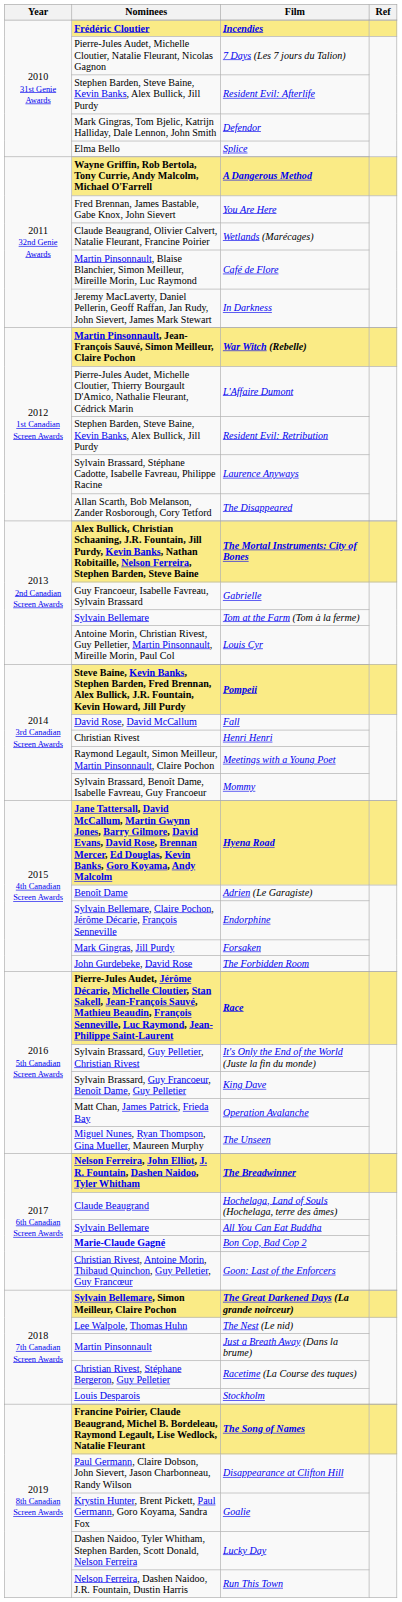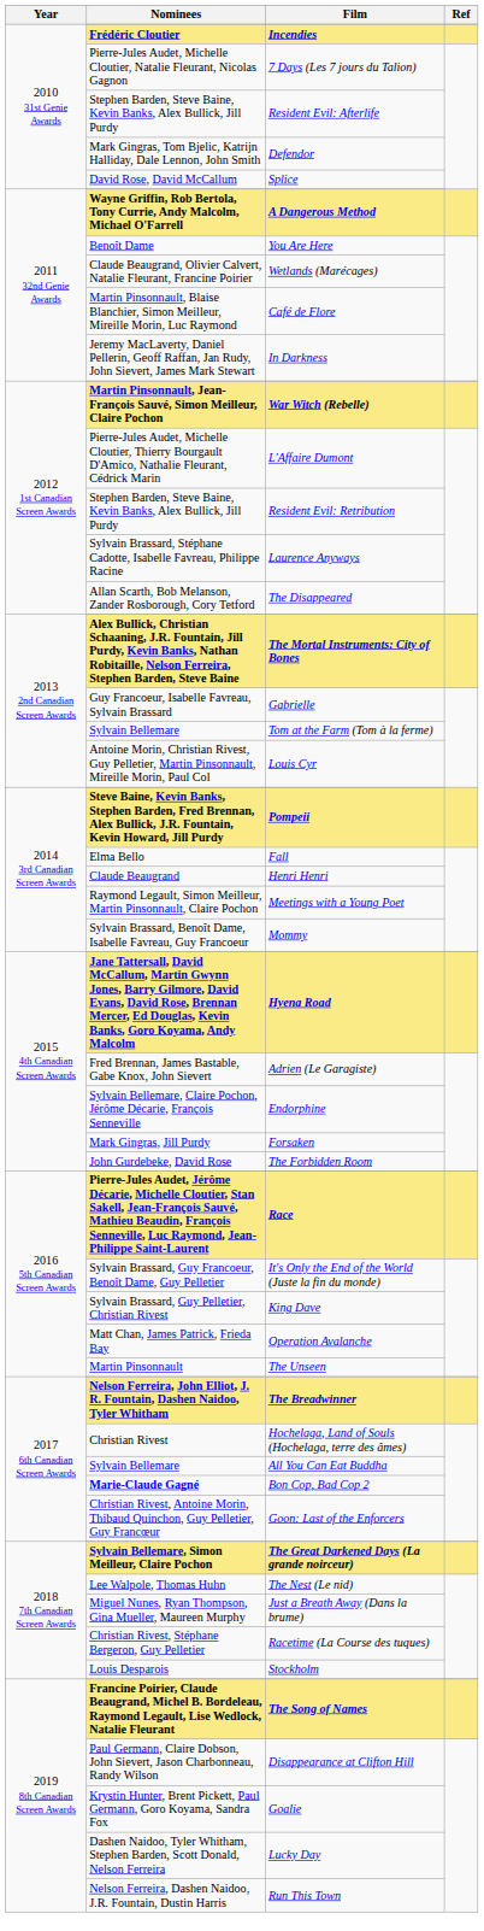 <table class="wikitable" style="width:100%;">
 <tr style="background:#bebebe;">
 <th style="width:8%;">Year</th>
 <th style="width:19%;">Nominees</th>
 <th style="width:19%;">Film</th>
 <th style="width:2%;">Ref</th>
 </tr>
 <tr>
 <td rowspan="6" align="center">2010 <br> <small><a href='#'>31st Genie Awards</a></small></td>
 </tr>
 <tr style="background:#FAEB86;">
 <td><strong><a href='#'>Frédéric Cloutier</a></strong></td>
 <td><strong><em><a href='#'>Incendies</a></em></strong></td>
 <td></td>
 </tr>
 <tr>
 <td>Pierre-Jules Audet, Michelle Cloutier, Natalie Fleurant, Nicolas Gagnon</td>
 <td><em><a href='#'>7 Days</a> (Les 7 jours du Talion)</em></td>
 </tr>
 <tr>
 <td>Stephen Barden, Steve Baine, <a href='#'>Kevin Banks</a>, Alex Bullick, Jill Purdy</td>
 <td><em><a href='#'>Resident Evil: Afterlife</a></em></td>
 </tr>
 <tr>
 <td>Mark Gingras, Tom Bjelic, Katrijn Halliday, Dale Lennon, John Smith</td>
 <td><em><a href='#'>Defendor</a></em></td>
 </tr>
 <tr>
-<td>Elma Bello</td>
+<td><a href='#'>David Rose</a>, <a href='#'>David McCallum</a></td>
 <td><em><a href='#'>Splice</a></em></td>
 </tr>
 <tr>
 <td rowspan="6" align="center">2011 <br> <small><a href='#'>32nd Genie Awards</a></small></td>
 </tr>
 <tr style="background:#FAEB86;">
 <td><strong>Wayne Griffin, Rob Bertola, Tony Currie, Andy Malcolm, Michael O'Farrell</strong></td>
 <td><strong><em><a href='#'>A Dangerous Method</a></em></strong></td>
 <td></td>
 </tr>
 <tr>
-<td>Fred Brennan, James Bastable, Gabe Knox, John Sievert</td>
+<td><a href='#'>Benoît Dame</a></td>
 <td><em><a href='#'>You Are Here</a></em></td>
 <td rowspan=4></td>
 </tr>
 <tr>
 <td>Claude Beaugrand, Olivier Calvert, Natalie Fleurant, Francine Poirier</td>
 <td><em><a href='#'>Wetlands</a> (Marécages)</em></td>
 </tr>
 <tr>
 <td><a href='#'>Martin Pinsonnault</a>, Blaise Blanchier, Simon Meilleur, Mireille Morin, Luc Raymond</td>
 <td><em><a href='#'>Café de Flore</a></em></td>
 </tr>
 <tr>
 <td>Jeremy MacLaverty, Daniel Pellerin, Geoff Raffan, Jan Rudy, John Sievert, James Mark Stewart</td>
 <td><em><a href='#'>In Darkness</a></em></td>
 </tr>
 <tr>
 <td rowspan="6" align="center">2012 <br> <small><a href='#'>1st Canadian Screen Awards</a></small></td>
 </tr>
 <tr style="background:#FAEB86;">
 <td><strong><a href='#'>Martin Pinsonnault</a>, Jean-François Sauvé, Simon Meilleur, Claire Pochon</strong></td>
 <td><strong><em><a href='#'>War Witch</a> (Rebelle)</em></strong></td>
 <td></td>
 </tr>
 <tr>
 <td>Pierre-Jules Audet, Michelle Cloutier, Thierry Bourgault D'Amico, Nathalie Fleurant, Cédrick Marin</td>
 <td><em><a href='#'>L'Affaire Dumont</a></em></td>
 <td rowspan=4></td>
 </tr>
 <tr>
 <td>Stephen Barden, Steve Baine, <a href='#'>Kevin Banks</a>, Alex Bullick, Jill Purdy</td>
 <td><em><a href='#'>Resident Evil: Retribution</a></em></td>
 </tr>
 <tr>
 <td>Sylvain Brassard, Stéphane Cadotte, Isabelle Favreau, Philippe Racine</td>
 <td><em><a href='#'>Laurence Anyways</a></em></td>
 </tr>
 <tr>
 <td>Allan Scarth, Bob Melanson, Zander Rosborough, Cory Tetford</td>
 <td><em><a href='#'>The Disappeared</a></em></td>
 </tr>
 <tr>
 <td rowspan="5" align="center">2013 <br> <small><a href='#'>2nd Canadian Screen Awards</a></small></td>
 </tr>
 <tr style="background:#FAEB86;">
 <td><strong>Alex Bullick, Christian Schaaning, J.R. Fountain, Jill Purdy, <a href='#'>Kevin Banks</a>, Nathan Robitaille, <a href='#'>Nelson Ferreira</a>, Stephen Barden, Steve Baine</strong></td>
 <td><strong><em><a href='#'>The Mortal Instruments: City of Bones</a></em></strong></td>
 <td></td>
 </tr>
 <tr>
 <td>Guy Francoeur, Isabelle Favreau, Sylvain Brassard</td>
 <td><em><a href='#'>Gabrielle</a></em></td>
 <td rowspan=4></td>
 </tr>
 <tr>
 <td><a href='#'>Sylvain Bellemare</a></td>
 <td><em><a href='#'>Tom at the Farm</a> (Tom à la ferme)</em></td>
 </tr>
 <tr>
 <td>Antoine Morin, Christian Rivest, Guy Pelletier, <a href='#'>Martin Pinsonnault</a>, Mireille Morin, Paul Col</td>
 <td><em><a href='#'>Louis Cyr</a></em></td>
 </tr>
 <tr>
 <td rowspan="6" align="center">2014 <br> <small><a href='#'>3rd Canadian Screen Awards</a></small></td>
 </tr>
 <tr style="background:#FAEB86;">
 <td><strong>Steve Baine, <a href='#'>Kevin Banks</a>, Stephen Barden, Fred Brennan, Alex Bullick, J.R. Fountain, Kevin Howard, Jill Purdy</strong></td>
 <td><strong><em><a href='#'>Pompeii</a></em></strong></td>
 <td></td>
 </tr>
 <tr>
-<td><a href='#'>David Rose</a>, <a href='#'>David McCallum</a></td>
+<td>Elma Bello</td>
 <td><em><a href='#'>Fall</a></em></td>
 <td rowspan=4></td>
 </tr>
 <tr>
-<td>Christian Rivest</td>
+<td><a href='#'>Claude Beaugrand</a></td>
 <td><em><a href='#'>Henri Henri</a></em></td>
 </tr>
 <tr>
 <td>Raymond Legault, Simon Meilleur, <a href='#'>Martin Pinsonnault</a>, Claire Pochon</td>
 <td><em><a href='#'>Meetings with a Young Poet</a></em></td>
 </tr>
 <tr>
 <td>Sylvain Brassard, Benoît Dame, Isabelle Favreau, Guy Francoeur</td>
 <td><em><a href='#'>Mommy</a></em></td>
 </tr>
 <tr>
 <td rowspan="6" align="center">2015 <br> <small><a href='#'>4th Canadian Screen Awards</a></small></td>
 </tr>
 <tr style="background:#FAEB86;">
 <td><strong><a href='#'>Jane Tattersall</a>, <a href='#'>David McCallum</a>, <a href='#'>Martin Gwynn Jones</a>, <a href='#'>Barry Gilmore</a>, <a href='#'>David Evans</a>, <a href='#'>David Rose</a>, <a href='#'>Brennan Mercer</a>, <a href='#'>Ed Douglas</a>, <a href='#'>Kevin Banks</a>, <a href='#'>Goro Koyama</a>, <a href='#'>Andy Malcolm</a></strong></td>
 <td><strong><em><a href='#'>Hyena Road</a></em></strong></td>
 <td></td>
 </tr>
 <tr>
-<td><a href='#'>Benoît Dame</a></td>
+<td>Fred Brennan, James Bastable, Gabe Knox, John Sievert</td>
 <td><em><a href='#'>Adrien</a> (Le Garagiste)</em></td>
 <td rowspan=4></td>
 </tr>
 <tr>
 <td><a href='#'>Sylvain Bellemare</a>, <a href='#'>Claire Pochon</a>, <a href='#'>Jérôme Décarie</a>, <a href='#'>François Senneville</a></td>
 <td><em><a href='#'>Endorphine</a></em></td>
 </tr>
 <tr>
 <td><a href='#'>Mark Gingras</a>, <a href='#'>Jill Purdy</a></td>
 <td><em><a href='#'>Forsaken</a></em></td>
 </tr>
 <tr>
 <td><a href='#'>John Gurdebeke</a>, <a href='#'>David Rose</a></td>
 <td><em><a href='#'>The Forbidden Room</a></em></td>
 </tr>
 <tr>
 <td rowspan="6" align="center">2016 <br> <small><a href='#'>5th Canadian Screen Awards</a></small></td>
 </tr>
 <tr style="background:#FAEB86;">
 <td><strong>Pierre-Jules Audet, <a href='#'>Jérôme Décarie</a>, <a href='#'>Michelle Cloutier</a>, <a href='#'>Stan Sakell</a>, <a href='#'>Jean-François Sauvé</a>, <a href='#'>Mathieu Beaudin</a>, <a href='#'>François Senneville</a>, <a href='#'>Luc Raymond</a>, <a href='#'>Jean-Philippe Saint-Laurent</a></strong></td>
 <td><strong><em><a href='#'>Race</a></em></strong></td>
 <td></td>
 </tr>
 <tr>
-<td>Sylvain Brassard, <a href='#'>Guy Pelletier</a>, <a href='#'>Christian Rivest</a></td>
+<td>Sylvain Brassard, <a href='#'>Guy Francoeur</a>, <a href='#'>Benoît Dame</a>, <a href='#'>Guy Pelletier</a></td>
 <td><em><a href='#'>It's Only the End of the World</a> (Juste la fin du monde)</em></td>
 <td rowspan=4></td>
 </tr>
 <tr>
-<td>Sylvain Brassard, <a href='#'>Guy Francoeur</a>, <a href='#'>Benoît Dame</a>, <a href='#'>Guy Pelletier</a></td>
+<td>Sylvain Brassard, <a href='#'>Guy Pelletier</a>, <a href='#'>Christian Rivest</a></td>
 <td><em><a href='#'>King Dave</a></em></td>
 </tr>
 <tr>
 <td>Matt Chan, <a href='#'>James Patrick</a>, <a href='#'>Frieda Bay</a></td>
 <td><em><a href='#'>Operation Avalanche</a></em></td>
 </tr>
 <tr>
-<td><a href='#'>Miguel Nunes</a>, <a href='#'>Ryan Thompson</a>, <a href='#'>Gina Mueller</a>, Maureen Murphy</td>
+<td><a href='#'>Martin Pinsonnault</a></td>
 <td><em><a href='#'>The Unseen</a></em></td>
 </tr>
 <tr>
 <td rowspan="6" align="center">2017 <br> <small><a href='#'>6th Canadian Screen Awards</a></small></td>
 </tr>
 <tr style="background:#FAEB86;">
 <td><strong><a href='#'>Nelson Ferreira</a>, <a href='#'>John Elliot</a>, <a href='#'>J. R. Fountain</a>, <a href='#'>Dashen Naidoo</a>, <a href='#'>Tyler Whitham</a></strong></td>
 <td><strong><em><a href='#'>The Breadwinner</a></em></strong></td>
 <td></td>
 </tr>
 <tr>
-<td><a href='#'>Claude Beaugrand</a></td>
+<td>Christian Rivest</td>
 <td><em><a href='#'>Hochelaga, Land of Souls</a> (Hochelaga, terre des âmes)</em></td>
 <td rowspan=4></td>
 </tr>
 <tr>
 <td><a href='#'>Sylvain Bellemare</a></td>
 <td><em><a href='#'>All You Can Eat Buddha</a></em></td>
 </tr>
 <tr>
 <td><strong><a href='#'>Marie-Claude Gagné</a></strong></td>
 <td><em><a href='#'>Bon Cop, Bad Cop 2</a></em></td>
 </tr>
 <tr>
 <td><a href='#'>Christian Rivest</a>, <a href='#'>Antoine Morin</a>, <a href='#'>Thibaud Quinchon</a>, <a href='#'>Guy Pelletier</a>, <a href='#'>Guy Francœur</a></td>
 <td><em><a href='#'>Goon: Last of the Enforcers</a></em></td>
 </tr>
 <tr>
 <td rowspan="6" align="center">2018 <br> <small><a href='#'>7th Canadian Screen Awards</a></small></td>
 </tr>
 <tr style="background:#FAEB86;">
 <td><strong><a href='#'>Sylvain Bellemare</a>, Simon Meilleur, Claire Pochon</strong></td>
 <td><strong><em><a href='#'>The Great Darkened Days</a> (La grande noirceur)</em></strong></td>
 <td></td>
 </tr>
 <tr>
 <td><a href='#'>Lee Walpole</a>, <a href='#'>Thomas Huhn</a></td>
 <td><em><a href='#'>The Nest</a> (Le nid)</em></td>
 <td rowspan=4></td>
 </tr>
 <tr>
-<td><a href='#'>Martin Pinsonnault</a></td>
+<td><a href='#'>Miguel Nunes</a>, <a href='#'>Ryan Thompson</a>, <a href='#'>Gina Mueller</a>, Maureen Murphy</td>
 <td><em><a href='#'>Just a Breath Away</a> (Dans la brume)</em></td>
 </tr>
 <tr>
 <td><a href='#'>Christian Rivest</a>, <a href='#'>Stéphane Bergeron</a>, <a href='#'>Guy Pelletier</a></td>
 <td><em><a href='#'>Racetime</a> (La Course des tuques)</em></td>
 </tr>
 <tr>
 <td><a href='#'>Louis Desparois</a></td>
 <td><em><a href='#'>Stockholm</a></em></td>
 </tr>
 <tr>
 <td rowspan="6" align="center">2019 <br> <small><a href='#'>8th Canadian Screen Awards</a></small></td>
 </tr>
 <tr style="background:#FAEB86;">
 <td><strong>Francine Poirier, Claude Beaugrand, Michel B. Bordeleau, Raymond Legault, Lise Wedlock, Natalie Fleurant</strong></td>
 <td><strong><em><a href='#'>The Song of Names</a></em></strong></td>
 <td></td>
 </tr>
 <tr>
 <td><a href='#'>Paul Germann</a>, Claire Dobson, John Sievert, Jason Charbonneau, Randy Wilson</td>
 <td><em><a href='#'>Disappearance at Clifton Hill</a></em></td>
 <td rowspan=4></td>
 </tr>
 <tr>
 <td><a href='#'>Krystin Hunter</a>, Brent Pickett, <a href='#'>Paul Germann</a>, Goro Koyama, Sandra Fox</td>
 <td><em><a href='#'>Goalie</a></em></td>
 </tr>
 <tr>
 <td>Dashen Naidoo, Tyler Whitham, Stephen Barden, Scott Donald, <a href='#'>Nelson Ferreira</a></td>
 <td><em><a href='#'>Lucky Day</a></em></td>
 </tr>
 <tr>
 <td><a href='#'>Nelson Ferreira</a>, Dashen Naidoo, J.R. Fountain, Dustin Harris</td>
 <td><em><a href='#'>Run This Town</a></em></td>
 </tr>
 </table>
